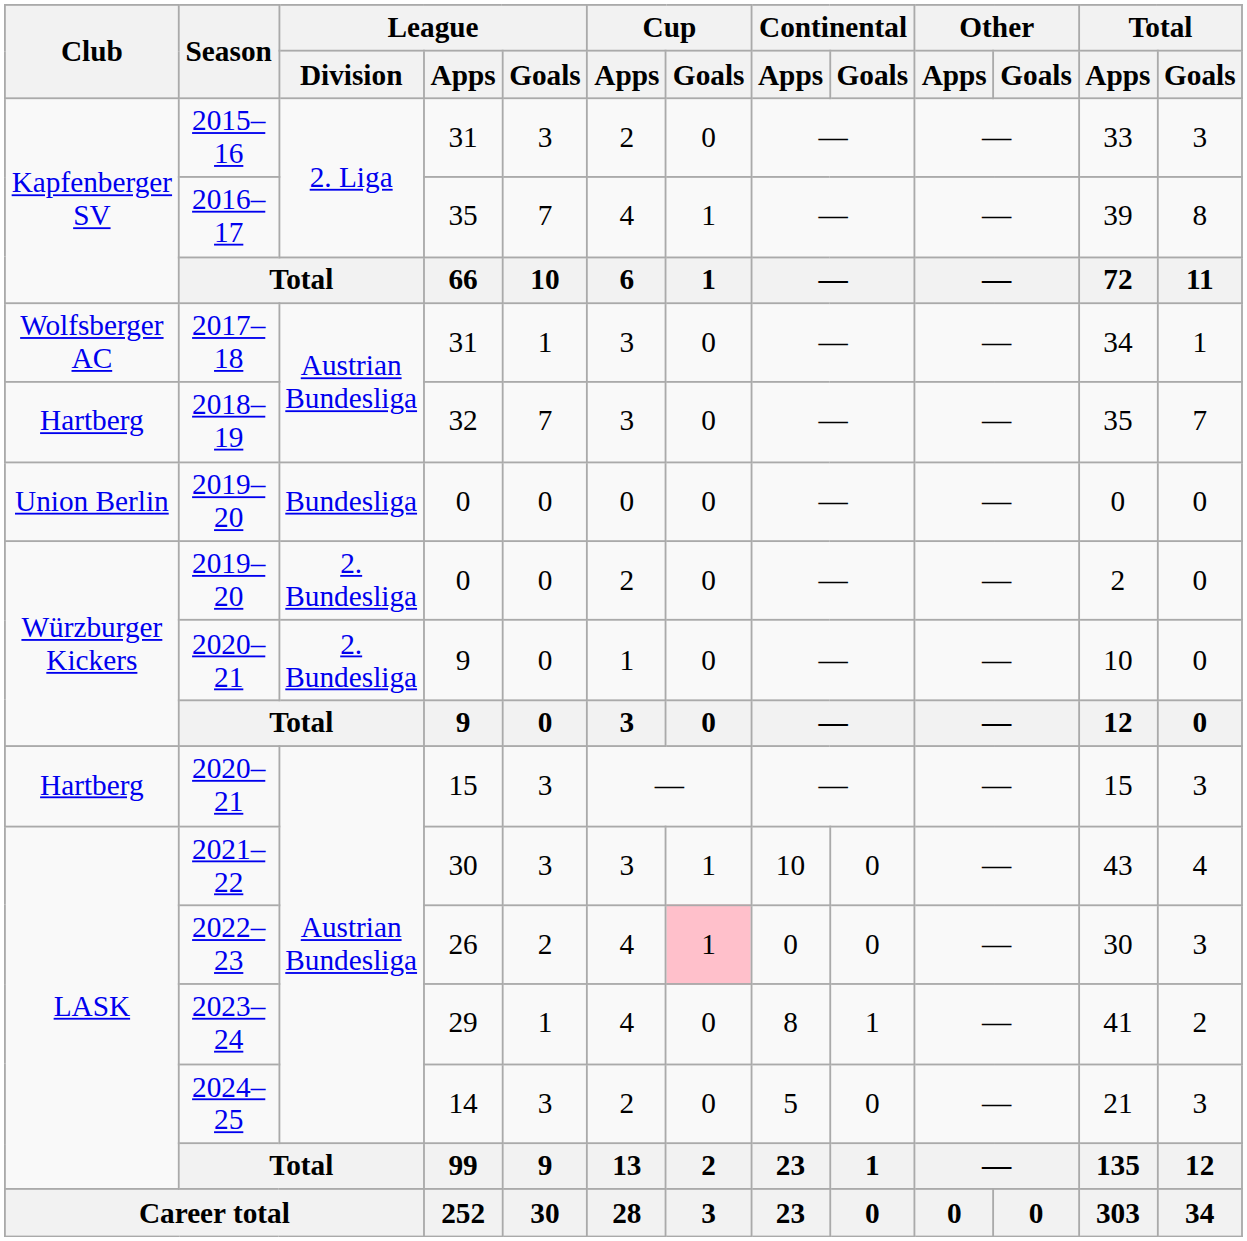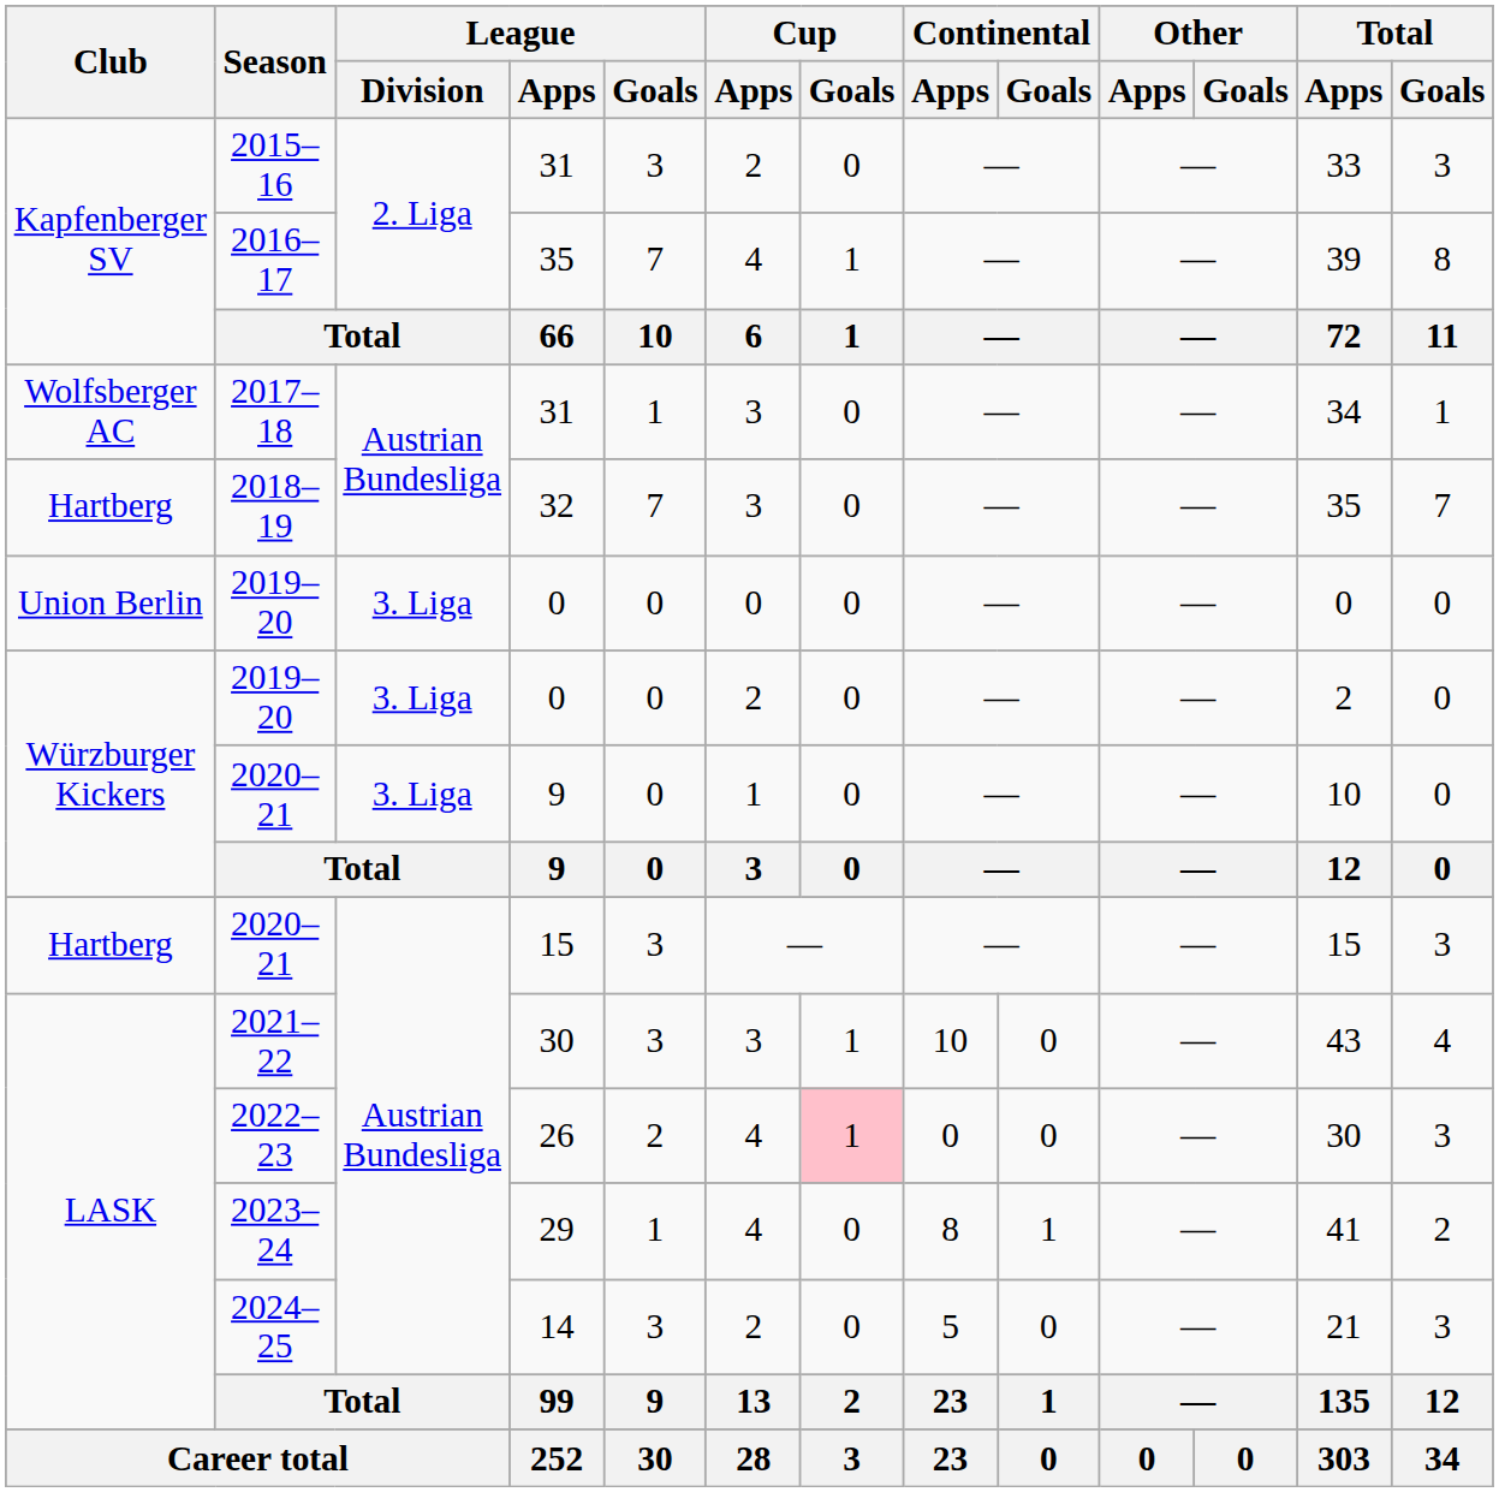 <table class="wikitable" style="text-align: center">
 <tr>
 <th rowspan="2">Club</th>
 <th rowspan="2">Season</th>
 <th colspan="3">League</th>
 <th colspan="2">Cup</th>
 <th colspan="2">Continental</th>
 <th colspan="2">Other</th>
 <th colspan="2">Total</th>
 </tr>
 <tr>
 <th>Division</th>
 <th>Apps</th>
 <th>Goals</th>
 <th>Apps</th>
 <th>Goals</th>
 <th>Apps</th>
 <th>Goals</th>
 <th>Apps</th>
 <th>Goals</th>
 <th>Apps</th>
 <th>Goals</th>
 </tr>
 <tr>
 <td rowspan="3"><a href='#'>Kapfenberger SV</a></td>
 <td><a href='#'>2015–16</a></td>
 <td rowspan="2"><a href='#'>2. Liga</a></td>
 <td>31</td>
 <td>3</td>
 <td>2</td>
 <td>0</td>
 <td colspan="2">—</td>
 <td colspan="2">—</td>
 <td>33</td>
 <td>3</td>
 </tr>
 <tr>
 <td><a href='#'>2016–17</a></td>
 <td>35</td>
 <td>7</td>
 <td>4</td>
 <td>1</td>
 <td colspan="2">—</td>
 <td colspan="2">—</td>
 <td>39</td>
 <td>8</td>
 </tr>
 <tr>
 <th colspan="2">Total</th>
 <th>66</th>
 <th>10</th>
 <th>6</th>
 <th>1</th>
 <th colspan="2">—</th>
 <th colspan="2">—</th>
 <th>72</th>
 <th>11</th>
 </tr>
 <tr>
 <td><a href='#'>Wolfsberger AC</a></td>
 <td><a href='#'>2017–18</a></td>
 <td rowspan="2"><a href='#'>Austrian Bundesliga</a></td>
 <td>31</td>
 <td>1</td>
 <td>3</td>
 <td>0</td>
 <td colspan="2">—</td>
 <td colspan="2">—</td>
 <td>34</td>
 <td>1</td>
 </tr>
 <tr>
 <td><a href='#'>Hartberg</a></td>
 <td><a href='#'>2018–19</a></td>
 <td>32</td>
 <td>7</td>
 <td>3</td>
 <td>0</td>
 <td colspan="2">—</td>
 <td colspan="2">—</td>
 <td>35</td>
 <td>7</td>
 </tr>
 <tr>
 <td><a href='#'>Union Berlin</a></td>
 <td><a href='#'>2019–20</a></td>
-<td><a href='#'>Bundesliga</a></td>
+<td><a href='#'>3. Liga</a></td>
 <td>0</td>
 <td>0</td>
 <td>0</td>
 <td>0</td>
 <td colspan="2">—</td>
 <td colspan="2">—</td>
 <td>0</td>
 <td>0</td>
 </tr>
 <tr>
 <td rowspan="3"><a href='#'>Würzburger Kickers</a></td>
 <td><a href='#'>2019–20</a></td>
-<td><a href='#'>2. Bundesliga</a></td>
+<td><a href='#'>3. Liga</a></td>
 <td>0</td>
 <td>0</td>
 <td>2</td>
 <td>0</td>
 <td colspan="2">—</td>
 <td colspan="2">—</td>
 <td>2</td>
 <td>0</td>
 </tr>
 <tr>
 <td><a href='#'>2020–21</a></td>
-<td><a href='#'>2. Bundesliga</a></td>
+<td><a href='#'>3. Liga</a></td>
 <td>9</td>
 <td>0</td>
 <td>1</td>
 <td>0</td>
 <td colspan="2">—</td>
 <td colspan="2">—</td>
 <td>10</td>
 <td>0</td>
 </tr>
 <tr>
 <th colspan="2">Total</th>
 <th>9</th>
 <th>0</th>
 <th>3</th>
 <th>0</th>
 <th colspan="2">—</th>
 <th colspan="2">—</th>
 <th>12</th>
 <th>0</th>
 </tr>
 <tr>
 <td><a href='#'>Hartberg</a></td>
 <td><a href='#'>2020–21</a></td>
 <td rowspan="5"><a href='#'>Austrian Bundesliga</a></td>
 <td>15</td>
 <td>3</td>
 <td colspan="2">—</td>
 <td colspan="2">—</td>
 <td colspan="2">—</td>
 <td>15</td>
 <td>3</td>
 </tr>
 <tr>
 <td rowspan="5"><a href='#'>LASK</a></td>
 <td><a href='#'>2021–22</a></td>
 <td>30</td>
 <td>3</td>
 <td>3</td>
 <td>1</td>
 <td>10</td>
 <td>0</td>
 <td colspan="2">—</td>
 <td>43</td>
 <td>4</td>
 </tr>
 <tr>
 <td><a href='#'>2022–23</a></td>
 <td>26</td>
 <td>2</td>
 <td>4</td>
 <td style="background: pink;">1</td>
 <td>0</td>
 <td>0</td>
 <td colspan="2">—</td>
 <td>30</td>
 <td>3</td>
 </tr>
 <tr>
 <td><a href='#'>2023–24</a></td>
 <td>29</td>
 <td>1</td>
 <td>4</td>
 <td>0</td>
 <td>8</td>
 <td>1</td>
 <td colspan="2">—</td>
 <td>41</td>
 <td>2</td>
 </tr>
 <tr>
 <td><a href='#'>2024–25</a></td>
 <td>14</td>
 <td>3</td>
 <td>2</td>
 <td>0</td>
 <td>5</td>
 <td>0</td>
 <td colspan="2">—</td>
 <td>21</td>
 <td>3</td>
 </tr>
 <tr>
 <th colspan="2">Total</th>
 <th>99</th>
 <th>9</th>
 <th>13</th>
 <th>2</th>
 <th>23</th>
 <th>1</th>
 <th colspan="2">—</th>
 <th>135</th>
 <th>12</th>
 </tr>
 <tr>
 <th colspan="3">Career total</th>
 <th>252</th>
 <th>30</th>
 <th>28</th>
 <th>3</th>
 <th>23</th>
 <th>0</th>
 <th>0</th>
 <th>0</th>
 <th>303</th>
 <th>34</th>
 </tr>
 </table>
